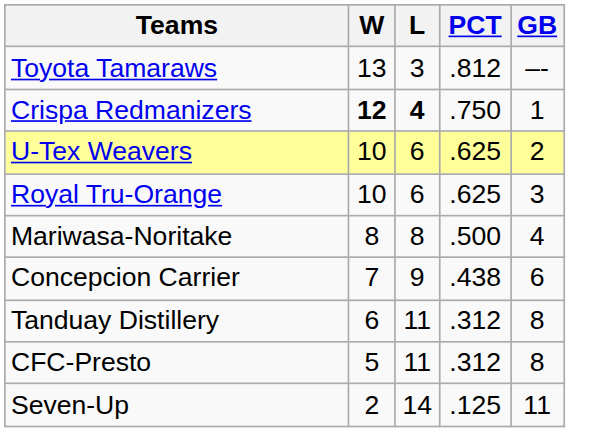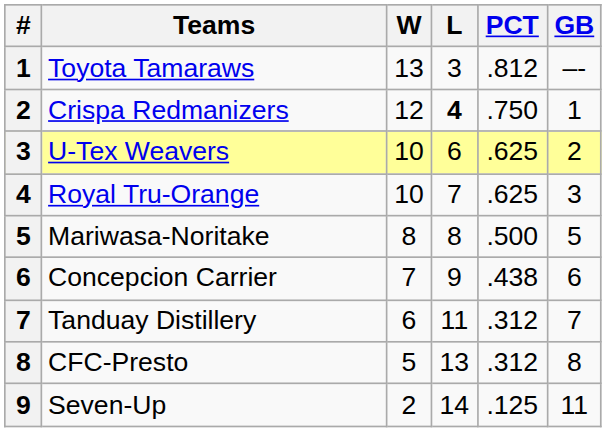 <table class="wikitable" style="text-align:center;">
 <tr>
+<th width=15>#</th>
 <th width=200>Teams</th>
 <th width=20>W</th>
 <th width=20>L</th>
 <th width=35><a href='#'>PCT</a></th>
 <th width=25><a href='#'>GB</a></th>
 </tr>
 <tr bgcolor=>
+<th>1</th>
 <td align=left><a href='#'>Toyota Tamaraws</a></td>
 <td>13</td>
 <td>3</td>
 <td>.812</td>
 <td>–-</td>
 </tr>
 <tr bgcolor=>
+<th>2</th>
 <td align=left><a href='#'>Crispa Redmanizers</a></td>
-<td><strong>12</strong></td>
+<td>12</td>
 <td><strong>4</strong></td>
 <td>.750</td>
 <td>1</td>
 </tr>
 <tr bgcolor=#FFFF99>
+<th>3</th>
 <td align=left><a href='#'>U-Tex Weavers</a></td>
 <td>10</td>
 <td>6</td>
 <td>.625</td>
 <td>2</td>
 </tr>
 <tr bgcolor=>
+<th>4</th>
 <td align=left><a href='#'>Royal Tru-Orange</a></td>
 <td>10</td>
-<td>6</td>
+<td>7</td>
 <td>.625</td>
 <td>3</td>
 </tr>
 <tr bgcolor=>
+<th>5</th>
 <td align=left>Mariwasa-Noritake</td>
 <td>8</td>
 <td>8</td>
 <td>.500</td>
-<td>4</td>
+<td>5</td>
 </tr>
 <tr bgcolor=>
+<th>6</th>
 <td align=left>Concepcion Carrier</td>
 <td>7</td>
 <td>9</td>
 <td>.438</td>
 <td>6</td>
 </tr>
 <tr bgcolor=>
+<th>7</th>
 <td align=left>Tanduay Distillery</td>
 <td>6</td>
 <td>11</td>
 <td>.312</td>
-<td>8</td>
+<td>7</td>
 </tr>
 <tr bgcolor=>
+<th>8</th>
 <td align=left>CFC-Presto</td>
 <td>5</td>
-<td>11</td>
+<td>13</td>
 <td>.312</td>
 <td>8</td>
 </tr>
 <tr bgcolor=>
+<th>9</th>
 <td align=left>Seven-Up</td>
 <td>2</td>
 <td>14</td>
 <td>.125</td>
 <td>11</td>
 </tr>
 </table>
